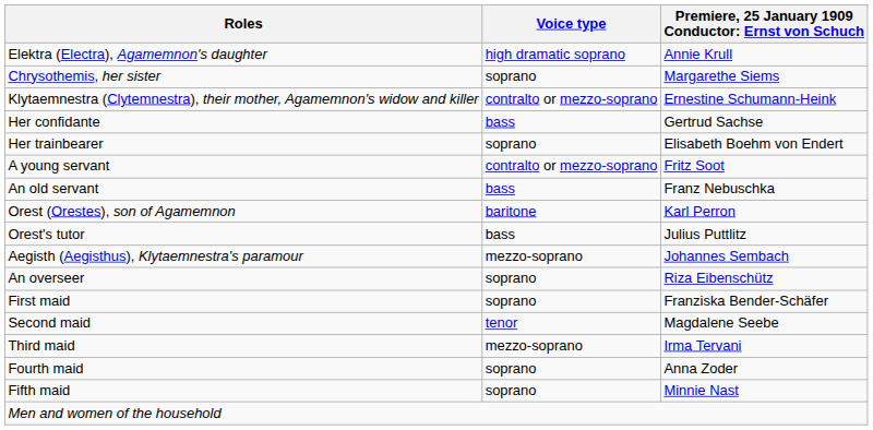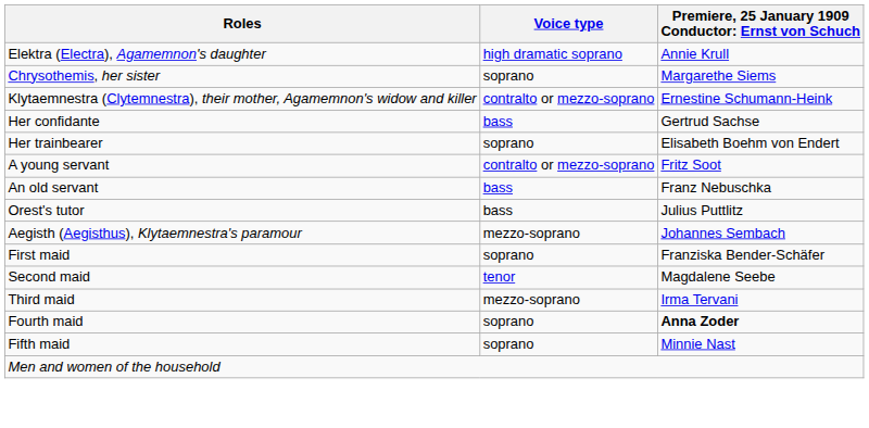 <table class="wikitable">
 <tr>
 <th>Roles</th>
 <th><a href='#'>Voice type</a></th>
 <th>Premiere, 25 January 1909<br>Conductor: <a href='#'>Ernst von Schuch</a></th>
 </tr>
 <tr>
 <td>Elektra (<a href='#'>Electra</a>), <em><a href='#'>Agamemnon</a>'s daughter</em></td>
 <td><a href='#'>high dramatic soprano</a></td>
 <td><a href='#'>Annie Krull</a></td>
 </tr>
 <tr>
 <td><a href='#'>Chrysothemis</a>, <em>her sister</em></td>
 <td>soprano</td>
 <td><a href='#'>Margarethe Siems</a></td>
 </tr>
 <tr>
 <td>Klytaemnestra (<a href='#'>Clytemnestra</a>), <em>their mother, Agamemnon's widow and killer</em></td>
 <td><a href='#'>contralto</a> or <a href='#'>mezzo-soprano</a></td>
 <td><a href='#'>Ernestine Schumann-Heink</a></td>
 </tr>
 <tr>
 <td>Her confidante</td>
 <td><a href='#'>bass</a></td>
 <td>Gertrud Sachse</td>
 </tr>
 <tr>
 <td>Her trainbearer</td>
 <td>soprano</td>
 <td>Elisabeth Boehm von Endert</td>
 </tr>
 <tr>
 <td>A young servant</td>
 <td><a href='#'>contralto</a> or <a href='#'>mezzo-soprano</a></td>
 <td><a href='#'>Fritz Soot</a></td>
 </tr>
 <tr>
 <td>An old servant</td>
 <td><a href='#'>bass</a></td>
 <td>Franz Nebuschka</td>
 </tr>
 <tr>
-<td>Orest (<a href='#'>Orestes</a>), <em>son of Agamemnon</em></td>
-<td><a href='#'>baritone</a></td>
-<td><a href='#'>Karl Perron</a></td>
-</tr>
-<tr>
 <td>Orest's tutor</td>
 <td>bass</td>
 <td>Julius Puttlitz</td>
 </tr>
 <tr>
 <td>Aegisth (<a href='#'>Aegisthus</a>), <em>Klytaemnestra's paramour</em></td>
 <td>mezzo-soprano</td>
 <td><a href='#'>Johannes Sembach</a></td>
-</tr>
-<tr>
-<td>An overseer</td>
-<td>soprano</td>
-<td><a href='#'>Riza Eibenschütz</a></td>
 </tr>
 <tr>
 <td>First maid</td>
 <td>soprano</td>
 <td>Franziska Bender-Schäfer</td>
 </tr>
 <tr>
 <td>Second maid</td>
 <td><a href='#'>tenor</a></td>
 <td>Magdalene Seebe</td>
 </tr>
 <tr>
 <td>Third maid</td>
 <td>mezzo-soprano</td>
 <td><a href='#'>Irma Tervani</a></td>
 </tr>
 <tr>
 <td>Fourth maid</td>
 <td>soprano</td>
-<td>Anna Zoder</td>
+<td><strong>Anna Zoder</strong></td>
 </tr>
 <tr>
 <td>Fifth maid</td>
 <td>soprano</td>
 <td><a href='#'>Minnie Nast</a></td>
 </tr>
 <tr>
 <td colspan="3"><em>Men and women of the household</em></td>
 </tr>
 </table>
